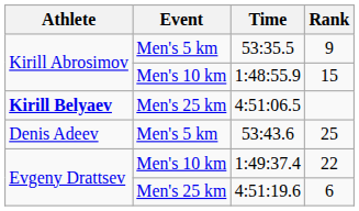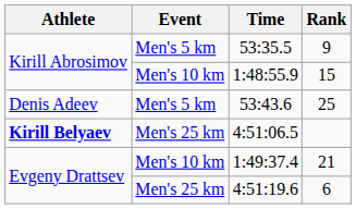 <table class="wikitable" style="text-align:center; font-size:90%">
 <tr>
 <th>Athlete</th>
 <th>Event</th>
 <th>Time</th>
 <th>Rank</th>
 </tr>
 <tr>
 <td align=left rowspan=2><a href='#'>Kirill Abrosimov</a></td>
 <td align=left><a href='#'>Men's 5 km</a></td>
 <td>53:35.5</td>
 <td>9</td>
 </tr>
 <tr>
 <td align=left><a href='#'>Men's 10 km</a></td>
 <td>1:48:55.9</td>
 <td>15</td>
 </tr>
 <tr>
+<td align=left><a href='#'>Denis Adeev</a></td>
+<td align=left><a href='#'>Men's 5 km</a></td>
+<td>53:43.6</td>
+<td>25</td>
+</tr>
+<tr>
 <td align=left><strong><a href='#'>Kirill Belyaev</a></strong></td>
 <td align=left><a href='#'>Men's 25 km</a></td>
 <td>4:51:06.5</td>
 <td></td>
 </tr>
 <tr>
-<td align=left><a href='#'>Denis Adeev</a></td>
-<td align=left><a href='#'>Men's 5 km</a></td>
-<td>53:43.6</td>
-<td>25</td>
-</tr>
-<tr>
 <td align=left rowspan=2><a href='#'>Evgeny Drattsev</a></td>
 <td align=left><a href='#'>Men's 10 km</a></td>
 <td>1:49:37.4</td>
-<td>22</td>
+<td>21</td>
 </tr>
 <tr>
 <td align=left><a href='#'>Men's 25 km</a></td>
 <td>4:51:19.6</td>
 <td>6</td>
 </tr>
 </table>
